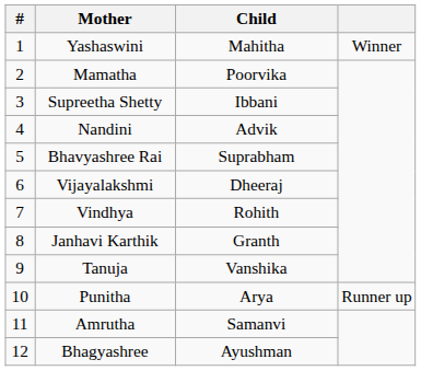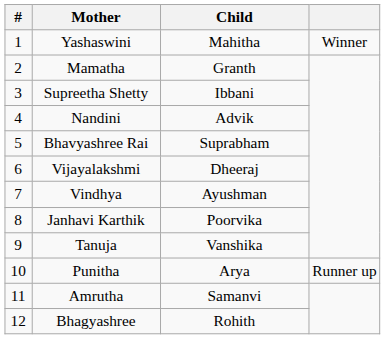 <table class="wikitable" style="text-align:center; white-space:nowrap; margin:auto; font-size:95%;">
 <tr>
 <th width="20">#</th>
 <th width="120">Mother</th>
 <th width="140">Child</th>
 <th></th>
 </tr>
 <tr>
 <td>1</td>
 <td>Yashaswini</td>
 <td>Mahitha</td>
 <td>Winner</td>
 </tr>
 <tr>
 <td>2</td>
 <td>Mamatha</td>
-<td>Poorvika</td>
+<td>Granth</td>
 </tr>
 <tr>
 <td>3</td>
 <td>Supreetha Shetty</td>
 <td>Ibbani</td>
 </tr>
 <tr>
 <td>4</td>
 <td>Nandini</td>
 <td>Advik</td>
 </tr>
 <tr>
 <td>5</td>
 <td>Bhavyashree Rai</td>
 <td>Suprabham</td>
 </tr>
 <tr>
 <td>6</td>
 <td>Vijayalakshmi</td>
 <td>Dheeraj</td>
 </tr>
 <tr>
 <td>7</td>
 <td>Vindhya</td>
-<td>Rohith</td>
+<td>Ayushman</td>
 </tr>
 <tr>
 <td>8</td>
 <td>Janhavi Karthik</td>
-<td>Granth</td>
+<td>Poorvika</td>
 </tr>
 <tr>
 <td>9</td>
 <td>Tanuja</td>
 <td>Vanshika</td>
 </tr>
 <tr>
 <td>10</td>
 <td>Punitha</td>
 <td>Arya</td>
 <td>Runner up</td>
 </tr>
 <tr>
 <td>11</td>
 <td>Amrutha</td>
 <td>Samanvi</td>
 </tr>
 <tr>
 <td>12</td>
 <td>Bhagyashree</td>
-<td>Ayushman</td>
+<td>Rohith</td>
 </tr>
 </table>
